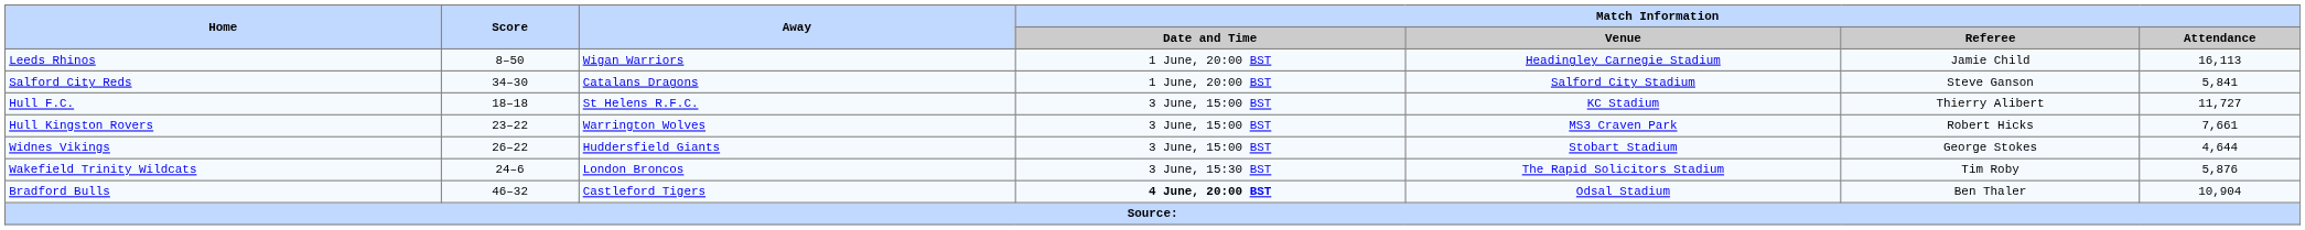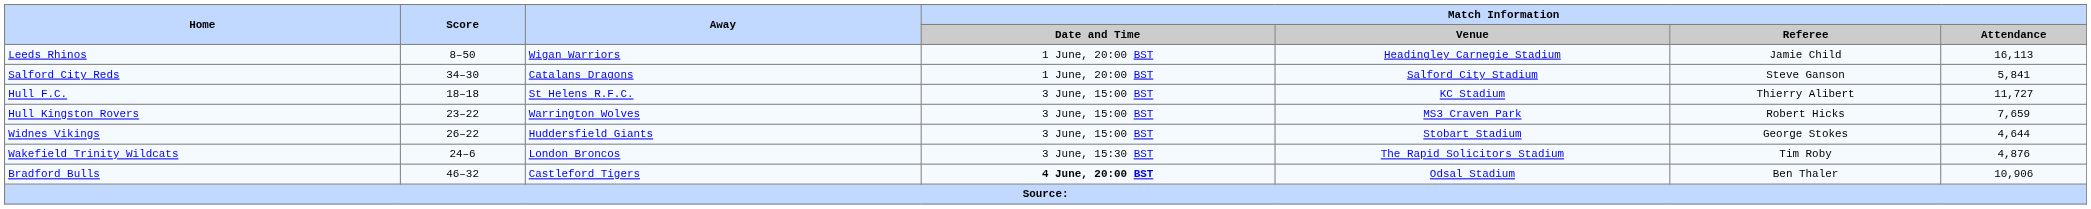 <table border=1 style="border-collapse:collapse; font-size:80%; text-align:center;" cellpadding=3 cellspacing=0 width=100%>
 <tr bgcolor=#C1D8FF>
 <th rowspan=2 width=19%>Home</th>
 <th rowspan=2 width=6%>Score</th>
 <th rowspan=2 width=19%>Away</th>
 <th colspan=6>Match Information</th>
 </tr>
 <tr bgcolor=#CCCCCC>
 <th width=17%>Date and Time</th>
 <th width=19%>Venue</th>
 <th width=13%>Referee</th>
 <th width=7%>Attendance</th>
 </tr>
 <tr bgcolor=#F5FAFF>
 <td align=left> <a href='#'>Leeds Rhinos</a></td>
 <td>8–50</td>
 <td align=left> <a href='#'>Wigan Warriors</a></td>
 <td>1 June, 20:00 <a href='#'>BST</a></td>
 <td><a href='#'>Headingley Carnegie Stadium</a></td>
 <td>Jamie Child</td>
 <td>16,113</td>
 </tr>
 <tr bgcolor=#F5FAFF>
 <td align=left> <a href='#'>Salford City Reds</a></td>
 <td>34–30</td>
 <td align=left> <a href='#'>Catalans Dragons</a></td>
 <td>1 June, 20:00 <a href='#'>BST</a></td>
 <td><a href='#'>Salford City Stadium</a></td>
 <td>Steve Ganson</td>
 <td>5,841</td>
 </tr>
 <tr bgcolor=#F5FAFF>
 <td align=left> <a href='#'>Hull F.C.</a></td>
 <td>18–18</td>
 <td align=left> <a href='#'>St Helens R.F.C.</a></td>
 <td>3 June, 15:00 <a href='#'>BST</a></td>
 <td><a href='#'>KC Stadium</a></td>
 <td>Thierry Alibert</td>
 <td>11,727</td>
 </tr>
 <tr bgcolor=#F5FAFF>
 <td align=left> <a href='#'>Hull Kingston Rovers</a></td>
 <td>23–22</td>
 <td align=left> <a href='#'>Warrington Wolves</a></td>
 <td>3 June, 15:00 <a href='#'>BST</a></td>
 <td><a href='#'>MS3 Craven Park</a></td>
 <td>Robert Hicks</td>
-<td>7,661</td>
+<td>7,659</td>
 </tr>
 <tr bgcolor=#F5FAFF>
 <td align=left> <a href='#'>Widnes Vikings</a></td>
 <td>26–22</td>
 <td align=left> <a href='#'>Huddersfield Giants</a></td>
 <td>3 June, 15:00 <a href='#'>BST</a></td>
 <td><a href='#'>Stobart Stadium</a></td>
 <td>George Stokes</td>
 <td>4,644</td>
 </tr>
 <tr bgcolor=#F5FAFF>
 <td align=left> <a href='#'>Wakefield Trinity Wildcats</a></td>
 <td>24–6</td>
 <td align=left> <a href='#'>London Broncos</a></td>
 <td>3 June, 15:30 <a href='#'>BST</a></td>
 <td><a href='#'>The Rapid Solicitors Stadium</a></td>
 <td>Tim Roby</td>
-<td>5,876</td>
+<td>4,876</td>
 </tr>
 <tr bgcolor=#F5FAFF>
 <td align=left> <a href='#'>Bradford Bulls</a></td>
 <td>46–32</td>
 <td align=left> <a href='#'>Castleford Tigers</a></td>
 <td><strong>4 June, 20:00 <a href='#'>BST</a></strong></td>
 <td><a href='#'>Odsal Stadium</a></td>
 <td>Ben Thaler</td>
-<td>10,904</td>
+<td>10,906</td>
 </tr>
 <tr bgcolor=#C1D8FF>
 <th colspan=12>Source:</th>
 </tr>
 </table>
